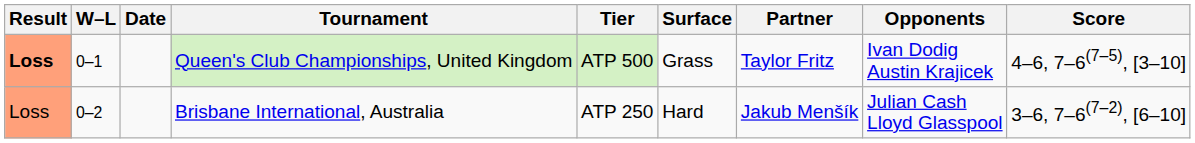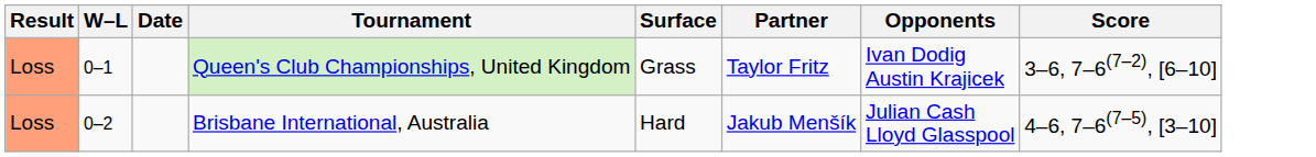 <table class="sortable wikitable">
 <tr>
 <th>Result</th>
 <th class="unsortable">W–L</th>
 <th>Date</th>
 <th>Tournament</th>
-<th>Tier</th>
 <th>Surface</th>
 <th>Partner</th>
 <th>Opponents</th>
 <th class="unsortable">Score</th>
 </tr>
 <tr>
-<td bgcolor=ffa07a><strong>Loss</strong></td>
+<td bgcolor=ffa07a>Loss</td>
 <td><small>0–1</small></td>
 <td><a href='#'></a></td>
 <td style="background:#D4F1C5;"><a href='#'>Queen's Club Championships</a>, United Kingdom</td>
-<td style="background:#D4F1C5;">ATP 500</td>
 <td>Grass</td>
 <td> <a href='#'>Taylor Fritz</a></td>
 <td> <a href='#'>Ivan Dodig</a><br> <a href='#'>Austin Krajicek</a></td>
-<td>4–6, 7–6<sup>(7–5)</sup>, [3–10]</td>
+<td>3–6, 7–6<sup>(7–2)</sup>, [6–10]</td>
 </tr>
 <tr>
 <td bgcolor=ffa07a>Loss</td>
 <td><small>0–2</small></td>
 <td><a href='#'></a></td>
 <td><a href='#'>Brisbane International</a>, Australia</td>
-<td>ATP 250</td>
 <td>Hard</td>
 <td> <a href='#'>Jakub Menšík</a></td>
 <td> <a href='#'>Julian Cash</a><br> <a href='#'>Lloyd Glasspool</a></td>
-<td>3–6, 7–6<sup>(7–2)</sup>, [6–10]</td>
+<td>4–6, 7–6<sup>(7–5)</sup>, [3–10]</td>
 </tr>
 </table>
